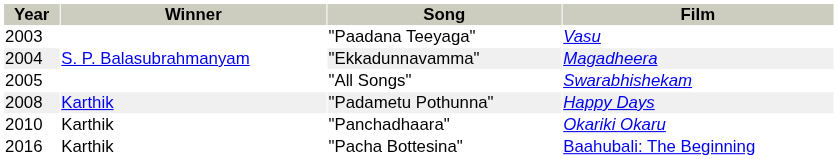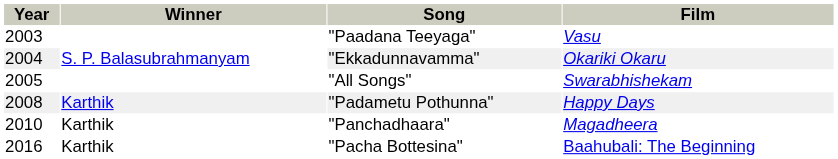 <table cellspacing="1" cellpadding="1" border="0" style="width:50%;">
 <tr style="background:#ccccbf;">
 <th>Year</th>
 <th>Winner</th>
 <th>Song</th>
 <th>Film</th>
 </tr>
 <tr>
 <td>2003</td>
 <td rowspan="3"><a href='#'>S. P. Balasubrahmanyam</a></td>
 <td>"Paadana Teeyaga"</td>
 <td><em><a href='#'>Vasu</a></em></td>
 </tr>
 <tr style="background:#f0f0f0;">
 <td>2004</td>
 <td>"Ekkadunnavamma"</td>
-<td><em><a href='#'>Magadheera</a></em></td>
+<td><em><a href='#'>Okariki Okaru</a></em></td>
 </tr>
 <tr>
 <td>2005</td>
 <td>"All Songs"</td>
 <td><em><a href='#'>Swarabhishekam</a></em></td>
 </tr>
 <tr style="background:#f0f0f0;">
 <td>2008</td>
 <td><a href='#'>Karthik</a></td>
 <td>"Padametu Pothunna"</td>
 <td><em><a href='#'>Happy Days</a></em></td>
 </tr>
 <tr>
 <td>2010</td>
 <td>Karthik</td>
 <td>"Panchadhaara"</td>
-<td><em><a href='#'>Okariki Okaru</a></em></td>
+<td><em><a href='#'>Magadheera</a></em></td>
 </tr>
 <tr>
 <td>2016</td>
 <td>Karthik</td>
 <td>"Pacha Bottesina"</td>
 <td><a href='#'>Baahubali: The Beginning</a></td>
 </tr>
 </table>
